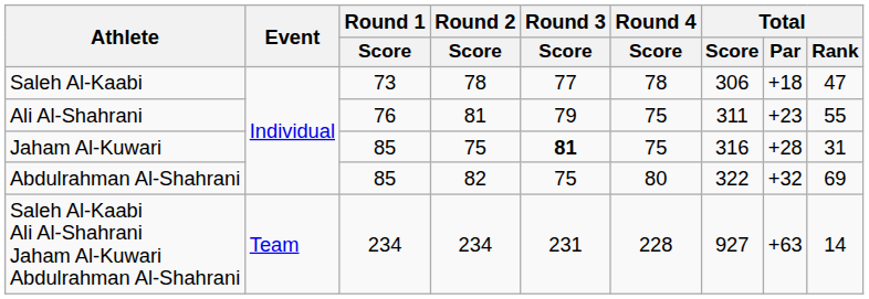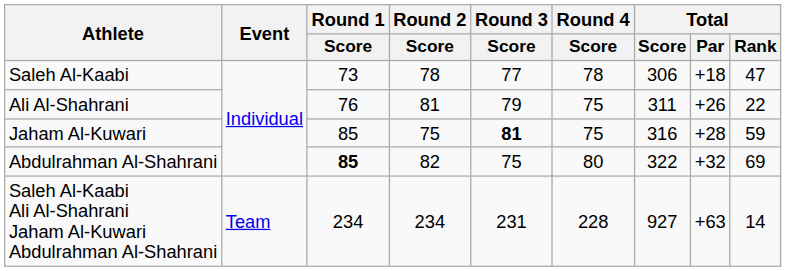 <table class=wikitable style=font-size:90%;text-align:center>
 <tr>
 <th rowspan=2>Athlete</th>
 <th rowspan=2>Event</th>
 <th>Round 1</th>
 <th>Round 2</th>
 <th>Round 3</th>
 <th>Round 4</th>
 <th colspan=3>Total</th>
 </tr>
 <tr style="font-size:95%">
 <th>Score</th>
 <th>Score</th>
 <th>Score</th>
 <th>Score</th>
 <th>Score</th>
 <th>Par</th>
 <th>Rank</th>
 </tr>
 <tr>
 <td align=left>Saleh Al-Kaabi</td>
 <td align=left rowspan=4><a href='#'>Individual</a></td>
 <td>73</td>
 <td>78</td>
 <td>77</td>
 <td>78</td>
 <td>306</td>
 <td>+18</td>
 <td>47</td>
 </tr>
 <tr>
 <td align=left>Ali Al-Shahrani</td>
 <td>76</td>
 <td>81</td>
 <td>79</td>
 <td>75</td>
 <td>311</td>
-<td>+23</td>
-<td>55</td>
+<td>+26</td>
+<td>22</td>
 </tr>
 <tr>
 <td align=left>Jaham Al-Kuwari</td>
 <td>85</td>
 <td>75</td>
 <td><strong>81</strong></td>
 <td>75</td>
 <td>316</td>
 <td>+28</td>
-<td>31</td>
+<td>59</td>
 </tr>
 <tr>
 <td align=left>Abdulrahman Al-Shahrani</td>
-<td>85</td>
+<td><strong>85</strong></td>
 <td>82</td>
 <td>75</td>
 <td>80</td>
 <td>322</td>
 <td>+32</td>
 <td>69</td>
 </tr>
 <tr>
 <td align=left>Saleh Al-Kaabi<br>Ali Al-Shahrani<br>Jaham Al-Kuwari<br>Abdulrahman Al-Shahrani</td>
 <td align=left><a href='#'>Team</a></td>
 <td>234</td>
 <td>234</td>
 <td>231</td>
 <td>228</td>
 <td>927</td>
 <td>+63</td>
 <td>14</td>
 </tr>
 </table>
